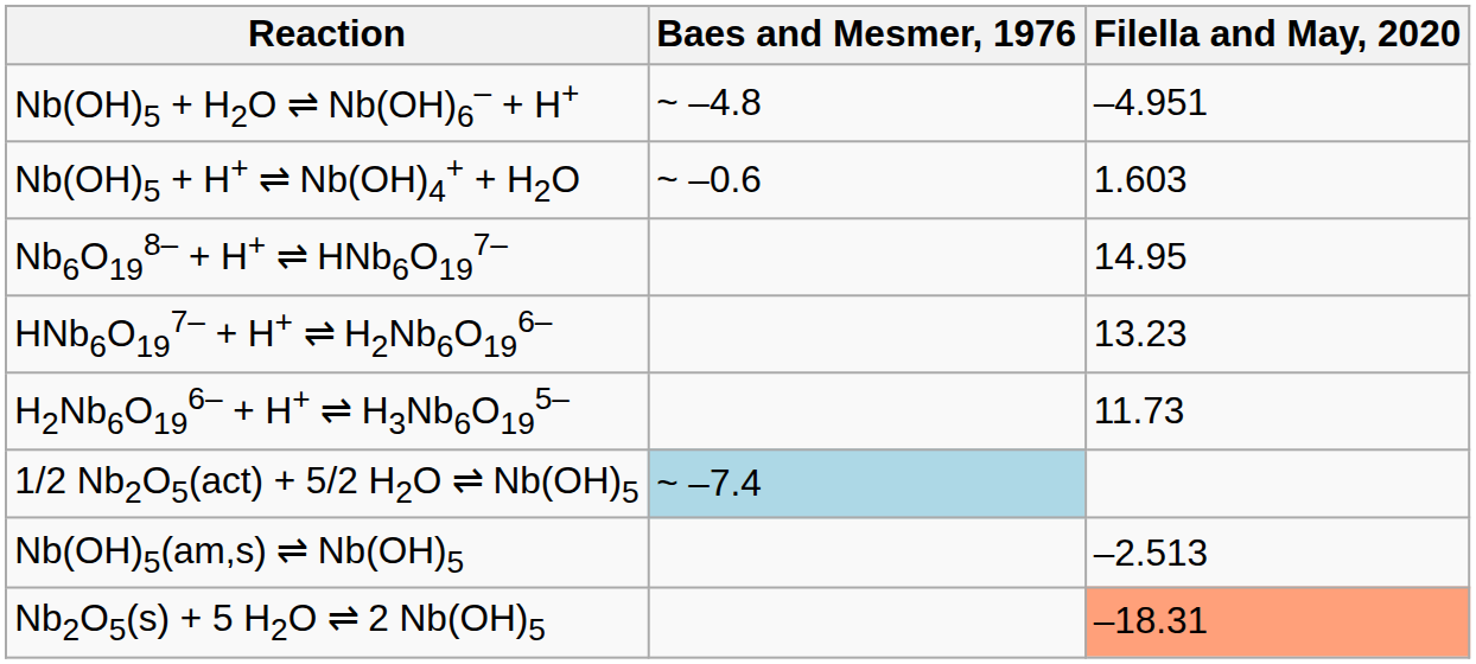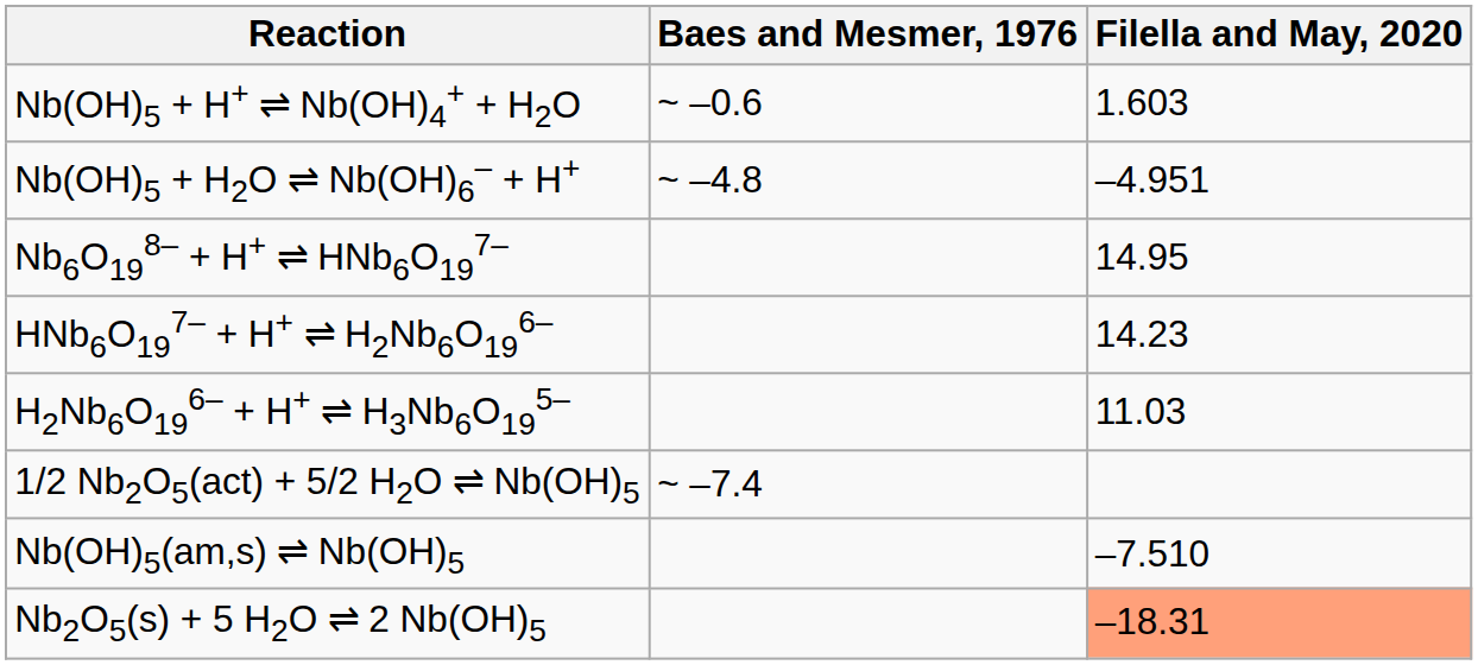 <table class="wikitable">
 <tr>
 <th>Reaction</th>
 <th>Baes and Mesmer, 1976</th>
 <th>Filella and May, 2020</th>
 </tr>
 <tr>
+<td>Nb(OH)<sub>5</sub> + H<sup>+</sup> ⇌ Nb(OH)<sub>4</sub><sup>+</sup> + H<sub>2</sub>O</td>
+<td>~ –0.6</td>
+<td>1.603</td>
+</tr>
+<tr>
 <td>Nb(OH)<sub>5</sub> + H<sub>2</sub>O ⇌ Nb(OH)<sub>6</sub><sup>–</sup> + H<sup>+</sup></td>
 <td>~ –4.8</td>
 <td>–4.951</td>
-</tr>
-<tr>
-<td>Nb(OH)<sub>5</sub> + H<sup>+</sup> ⇌ Nb(OH)<sub>4</sub><sup>+</sup> + H<sub>2</sub>O</td>
-<td>~ –0.6</td>
-<td>1.603</td>
 </tr>
 <tr>
 <td>Nb<sub>6</sub>O<sub>19</sub><sup>8–</sup> + H<sup>+</sup> ⇌ HNb<sub>6</sub>O<sub>19</sub><sup>7–</sup></td>
 <td></td>
 <td>14.95</td>
 </tr>
 <tr>
 <td>HNb<sub>6</sub>O<sub>19</sub><sup>7–</sup> + H<sup>+</sup> ⇌ H<sub>2</sub>Nb<sub>6</sub>O<sub>19</sub><sup>6–</sup></td>
 <td></td>
-<td>13.23</td>
+<td>14.23</td>
 </tr>
 <tr>
 <td>H<sub>2</sub>Nb<sub>6</sub>O<sub>19</sub><sup>6–</sup> + H<sup>+</sup> ⇌ H<sub>3</sub>Nb<sub>6</sub>O<sub>19</sub><sup>5–</sup></td>
 <td></td>
-<td>11.73</td>
+<td>11.03</td>
 </tr>
 <tr>
 <td>1/2 Nb<sub>2</sub>O<sub>5</sub>(act) + 5/2 H<sub>2</sub>O ⇌ Nb(OH)<sub>5</sub></td>
-<td style="background: lightblue;">~ –7.4</td>
+<td>~ –7.4</td>
 <td></td>
 </tr>
 <tr>
 <td>Nb(OH)<sub>5</sub>(am,s) ⇌ Nb(OH)<sub>5</sub></td>
 <td></td>
-<td>–2.513</td>
+<td>–7.510</td>
 </tr>
 <tr>
 <td>Nb<sub>2</sub>O<sub>5</sub>(s) + 5 H<sub>2</sub>O ⇌ 2 Nb(OH)<sub>5</sub></td>
 <td></td>
 <td style="background: lightsalmon;">–18.31</td>
 </tr>
 </table>
